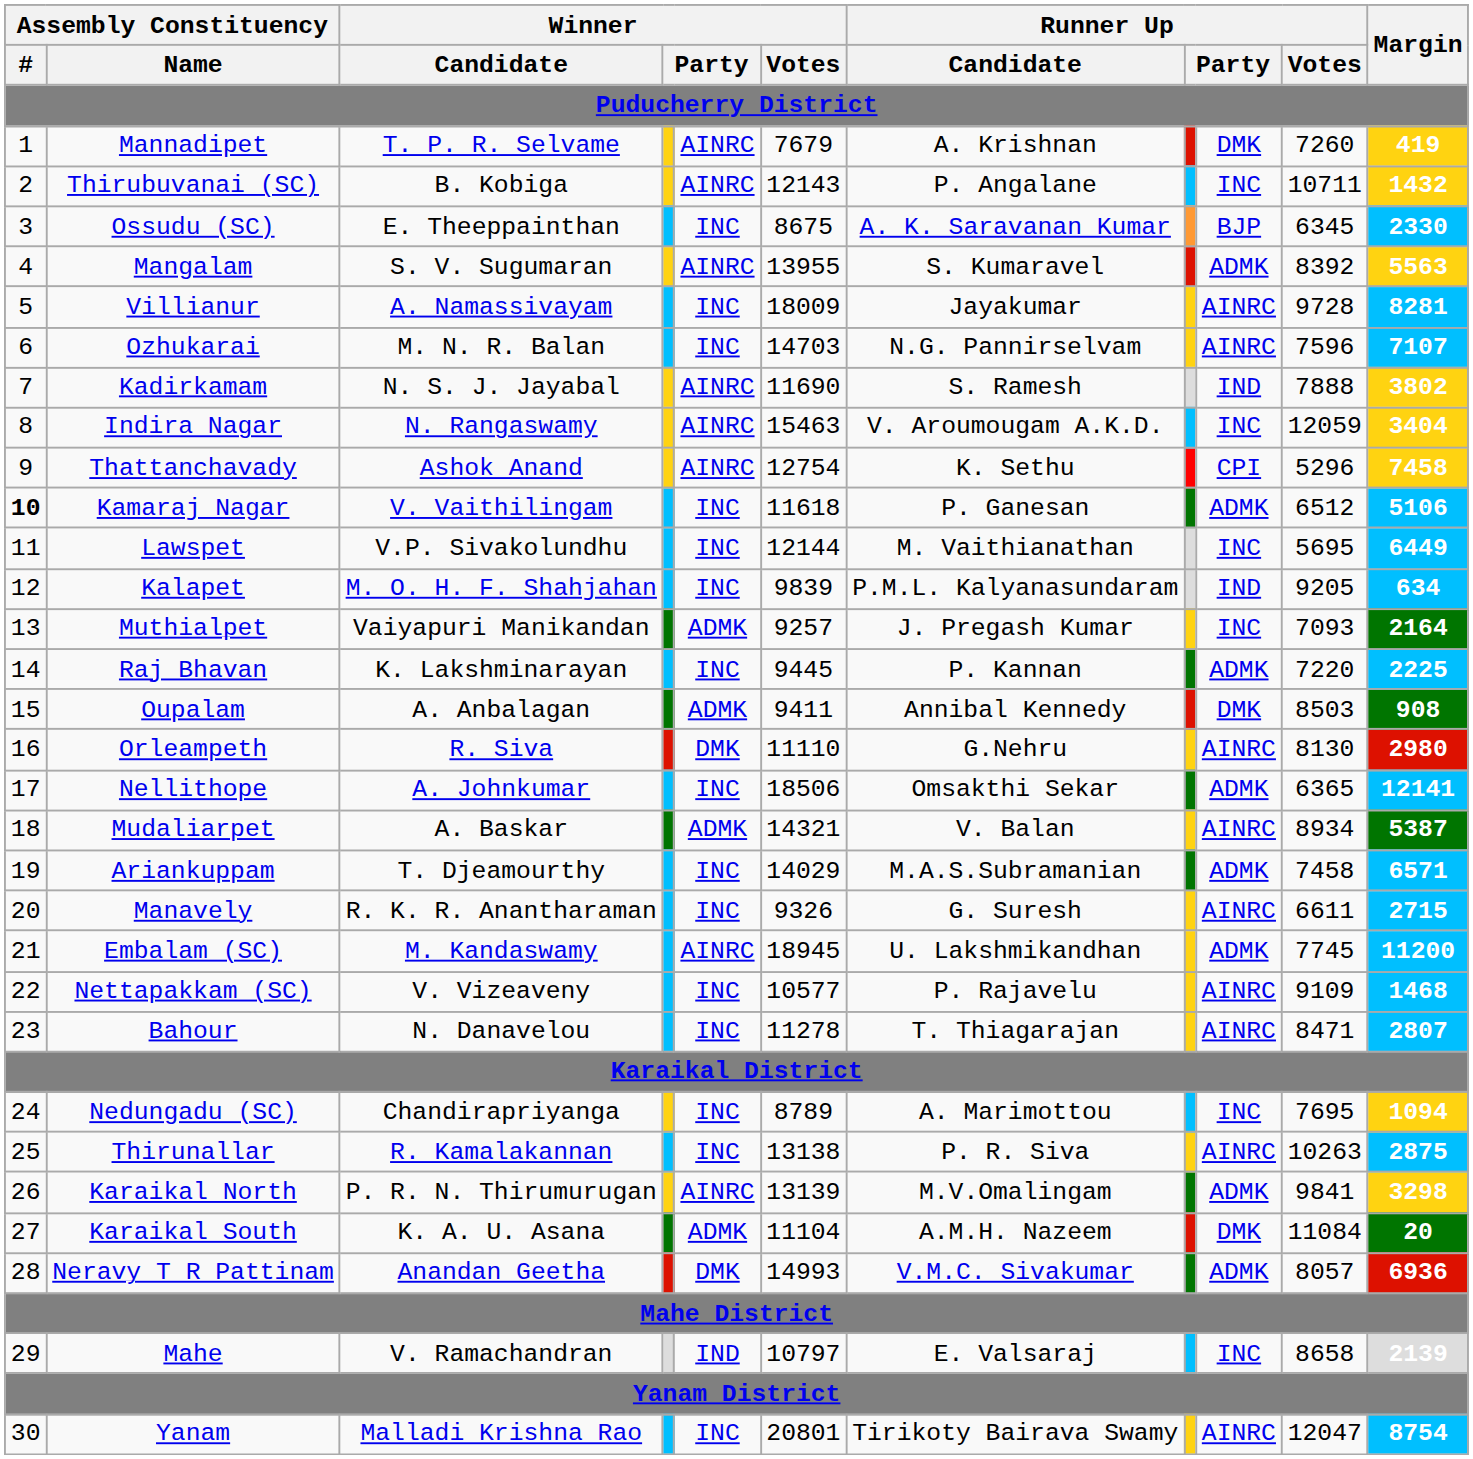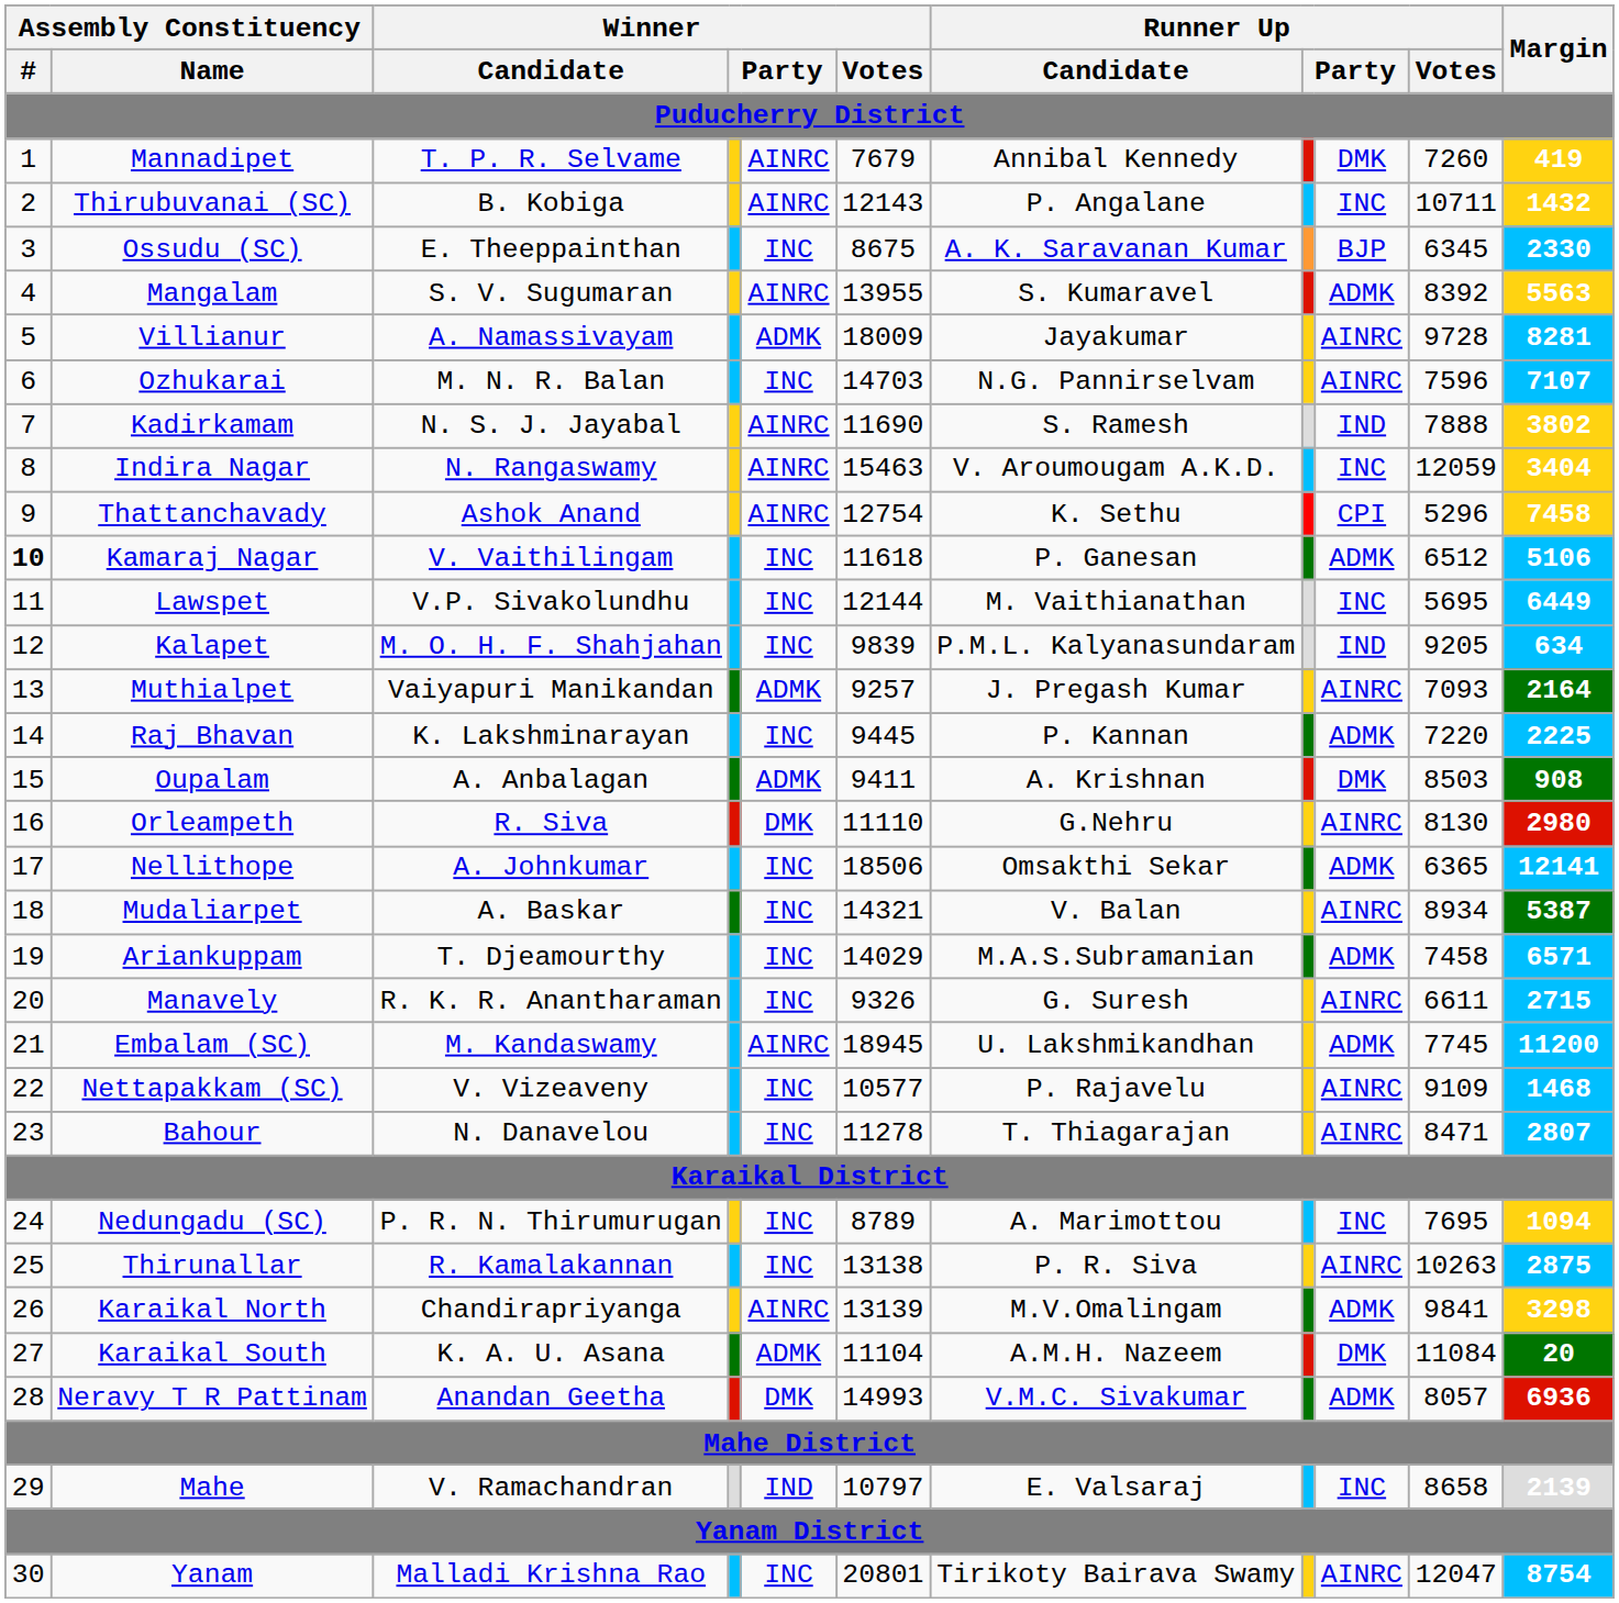 <table class="wikitable sortable" style="text-align:center;">
 <tr>
 <th colspan="2">Assembly Constituency</th>
 <th colspan="4">Winner</th>
 <th colspan="4">Runner Up</th>
 <th rowspan="2">Margin</th>
 </tr>
 <tr>
 <th>#</th>
 <th>Name</th>
 <th>Candidate</th>
 <th colspan="2">Party</th>
 <th>Votes</th>
 <th>Candidate</th>
 <th colspan="2">Party</th>
 <th>Votes</th>
 </tr>
 <tr>
 <td colspan="11" align="center" bgcolor="grey"><a href='#'><span><strong>Puducherry District</strong></span></a></td>
 </tr>
 <tr>
 <td>1</td>
 <td><a href='#'>Mannadipet</a></td>
 <td><a href='#'>T. P. R. Selvame</a></td>
 <td bgcolor=#FFD311></td>
 <td><a href='#'>AINRC</a></td>
 <td>7679</td>
-<td>A. Krishnan</td>
+<td>Annibal Kennedy</td>
 <td bgcolor=#DD1100></td>
 <td><a href='#'>DMK</a></td>
 <td>7260</td>
 <td style="background:#FFD311;color:white"><strong>419</strong></td>
 </tr>
 <tr>
 <td>2</td>
 <td><a href='#'>Thirubuvanai (SC)</a></td>
 <td>B. Kobiga</td>
 <td bgcolor=#FFD311></td>
 <td><a href='#'>AINRC</a></td>
 <td>12143</td>
 <td>P. Angalane</td>
 <td bgcolor=#00BFFF></td>
 <td><a href='#'>INC</a></td>
 <td>10711</td>
 <td style="background:#FFD311;color:white"><strong>1432</strong></td>
 </tr>
 <tr>
 <td>3</td>
 <td><a href='#'>Ossudu (SC)</a></td>
 <td>E. Theeppainthan</td>
 <td bgcolor=#00BFFF></td>
 <td><a href='#'>INC</a></td>
 <td>8675</td>
 <td><a href='#'>A. K. Saravanan Kumar</a></td>
 <td bgcolor=#FF9933></td>
 <td><a href='#'>BJP</a></td>
 <td>6345</td>
 <td style="background:#00BFFF;color:white"><strong>2330</strong></td>
 </tr>
 <tr>
 <td>4</td>
 <td><a href='#'>Mangalam</a></td>
 <td>S. V. Sugumaran</td>
 <td bgcolor=#FFD311></td>
 <td><a href='#'>AINRC</a></td>
 <td>13955</td>
 <td>S. Kumaravel</td>
 <td bgcolor=#DD1100></td>
 <td><a href='#'>ADMK</a></td>
 <td>8392</td>
 <td style="background:#FFD311;color:white"><strong>5563</strong></td>
 </tr>
 <tr>
 <td>5</td>
 <td><a href='#'>Villianur</a></td>
 <td><a href='#'>A. Namassivayam</a></td>
 <td bgcolor=#00BFFF></td>
-<td><a href='#'>INC</a></td>
+<td><a href='#'>ADMK</a></td>
 <td>18009</td>
 <td>Jayakumar</td>
 <td bgcolor=#FFD311></td>
 <td><a href='#'>AINRC</a></td>
 <td>9728</td>
 <td style="background:#00BFFF;color:white"><strong>8281</strong></td>
 </tr>
 <tr>
 <td>6</td>
 <td><a href='#'>Ozhukarai</a></td>
 <td>M. N. R. Balan</td>
 <td bgcolor=#00BFFF></td>
 <td><a href='#'>INC</a></td>
 <td>14703</td>
 <td>N.G. Pannirselvam</td>
 <td bgcolor=#FFD311></td>
 <td><a href='#'>AINRC</a></td>
 <td>7596</td>
 <td style="background:#00BFFF;color:white"><strong>7107</strong></td>
 </tr>
 <tr>
 <td>7</td>
 <td><a href='#'>Kadirkamam</a></td>
 <td>N. S. J. Jayabal</td>
 <td bgcolor=#FFD311></td>
 <td><a href='#'>AINRC</a></td>
 <td>11690</td>
 <td>S. Ramesh</td>
 <td bgcolor=#DDDDDD></td>
 <td><a href='#'>IND</a></td>
 <td>7888</td>
 <td style="background:#FFD311;color:white"><strong>3802</strong></td>
 </tr>
 <tr>
 <td>8</td>
 <td><a href='#'>Indira Nagar</a></td>
 <td><a href='#'>N. Rangaswamy</a></td>
 <td bgcolor=#FFD311></td>
 <td><a href='#'>AINRC</a></td>
 <td>15463</td>
 <td>V. Aroumougam A.K.D.</td>
 <td bgcolor=#00BFFF></td>
 <td><a href='#'>INC</a></td>
 <td>12059</td>
 <td style="background:#FFD311;color:white"><strong>3404</strong></td>
 </tr>
 <tr>
 <td>9</td>
 <td><a href='#'>Thattanchavady</a></td>
 <td><a href='#'>Ashok Anand</a></td>
 <td bgcolor=#FFD311></td>
 <td><a href='#'>AINRC</a></td>
 <td>12754</td>
 <td>K. Sethu</td>
 <td bgcolor=#FF0000></td>
 <td><a href='#'>CPI</a></td>
 <td>5296</td>
 <td style="background:#FFD311;color:white"><strong>7458</strong></td>
 </tr>
 <tr>
 <td><strong>10</strong></td>
 <td><a href='#'>Kamaraj Nagar</a></td>
 <td><a href='#'>V. Vaithilingam</a></td>
 <td bgcolor=#00BFFF></td>
 <td><a href='#'>INC</a></td>
 <td>11618</td>
 <td>P. Ganesan</td>
 <td bgcolor=#007500></td>
 <td><a href='#'>ADMK</a></td>
 <td>6512</td>
 <td style="background:#00BFFF;color:white"><strong>5106</strong></td>
 </tr>
 <tr>
 <td>11</td>
 <td><a href='#'>Lawspet</a></td>
 <td>V.P. Sivakolundhu</td>
 <td bgcolor=#00BFFF></td>
 <td><a href='#'>INC</a></td>
 <td>12144</td>
 <td>M. Vaithianathan</td>
 <td bgcolor=#DDDDDD></td>
 <td><a href='#'>INC</a></td>
 <td>5695</td>
 <td style="background:#00BFFF;color:white"><strong>6449</strong></td>
 </tr>
 <tr>
 <td>12</td>
 <td><a href='#'>Kalapet</a></td>
 <td><a href='#'>M. O. H. F. Shahjahan</a></td>
 <td bgcolor=#00BFFF></td>
 <td><a href='#'>INC</a></td>
 <td>9839</td>
 <td>P.M.L. Kalyanasundaram</td>
 <td bgcolor=#DDDDDD></td>
 <td><a href='#'>IND</a></td>
 <td>9205</td>
 <td style="background:#00BFFF;color:white"><strong>634</strong></td>
 </tr>
 <tr>
 <td>13</td>
 <td><a href='#'>Muthialpet</a></td>
 <td>Vaiyapuri Manikandan</td>
 <td bgcolor=#007500></td>
 <td><a href='#'>ADMK</a></td>
 <td>9257</td>
 <td>J. Pregash Kumar</td>
 <td bgcolor=#FFD311></td>
-<td><a href='#'>INC</a></td>
+<td><a href='#'>AINRC</a></td>
 <td>7093</td>
 <td style="background:#007500;color:white"><strong>2164</strong></td>
 </tr>
 <tr>
 <td>14</td>
 <td><a href='#'>Raj Bhavan</a></td>
 <td>K. Lakshminarayan</td>
 <td bgcolor=#00BFFF></td>
 <td><a href='#'>INC</a></td>
 <td>9445</td>
 <td>P. Kannan</td>
 <td bgcolor=#007500></td>
 <td><a href='#'>ADMK</a></td>
 <td>7220</td>
 <td style="background:#00BFFF;color:white"><strong>2225</strong></td>
 </tr>
 <tr>
 <td>15</td>
 <td><a href='#'>Oupalam</a></td>
 <td>A. Anbalagan</td>
 <td bgcolor=#007500></td>
 <td><a href='#'>ADMK</a></td>
 <td>9411</td>
-<td>Annibal Kennedy</td>
+<td>A. Krishnan</td>
 <td bgcolor=#DD1100></td>
 <td><a href='#'>DMK</a></td>
 <td>8503</td>
 <td style="background:#007500;color:white"><strong>908</strong></td>
 </tr>
 <tr>
 <td>16</td>
 <td><a href='#'>Orleampeth</a></td>
 <td><a href='#'>R. Siva</a></td>
 <td bgcolor=#DD1100></td>
 <td><a href='#'>DMK</a></td>
 <td>11110</td>
 <td>G.Nehru</td>
 <td bgcolor=#FFD311></td>
 <td><a href='#'>AINRC</a></td>
 <td>8130</td>
 <td style="background:#DD1100;color:white"><strong>2980</strong></td>
 </tr>
 <tr>
 <td>17</td>
 <td><a href='#'>Nellithope</a></td>
 <td><a href='#'>A. Johnkumar</a></td>
 <td bgcolor=#00BFFF></td>
 <td><a href='#'>INC</a></td>
 <td>18506</td>
 <td>Omsakthi Sekar</td>
 <td bgcolor=#007500></td>
 <td><a href='#'>ADMK</a></td>
 <td>6365</td>
 <td style="background:#00BFFF;color:white"><strong>12141</strong></td>
 </tr>
 <tr>
 <td>18</td>
 <td><a href='#'>Mudaliarpet</a></td>
 <td>A. Baskar</td>
 <td bgcolor=#007500></td>
-<td><a href='#'>ADMK</a></td>
+<td><a href='#'>INC</a></td>
 <td>14321</td>
 <td>V. Balan</td>
 <td bgcolor=#FFD311></td>
 <td><a href='#'>AINRC</a></td>
 <td>8934</td>
 <td style="background:#007500;color:white"><strong>5387</strong></td>
 </tr>
 <tr>
 <td>19</td>
 <td><a href='#'>Ariankuppam</a></td>
 <td>T. Djeamourthy</td>
 <td bgcolor=#00BFFF></td>
 <td><a href='#'>INC</a></td>
 <td>14029</td>
 <td>M.A.S.Subramanian</td>
 <td bgcolor=#007500></td>
 <td><a href='#'>ADMK</a></td>
 <td>7458</td>
 <td style="background:#00BFFF;color:white"><strong>6571</strong></td>
 </tr>
 <tr>
 <td>20</td>
 <td><a href='#'>Manavely</a></td>
 <td>R. K. R. Anantharaman</td>
 <td bgcolor=#00BFFF></td>
 <td><a href='#'>INC</a></td>
 <td>9326</td>
 <td>G. Suresh</td>
 <td bgcolor=#FFD311></td>
 <td><a href='#'>AINRC</a></td>
 <td>6611</td>
 <td style="background:#00BFFF;color:white"><strong>2715</strong></td>
 </tr>
 <tr>
 <td>21</td>
 <td><a href='#'>Embalam (SC)</a></td>
 <td><a href='#'>M. Kandaswamy</a></td>
 <td bgcolor=#00BFFF></td>
 <td><a href='#'>AINRC</a></td>
 <td>18945</td>
 <td>U. Lakshmikandhan</td>
 <td bgcolor=#FFD311></td>
 <td><a href='#'>ADMK</a></td>
 <td>7745</td>
 <td style="background:#00BFFF;color:white"><strong>11200</strong></td>
 </tr>
 <tr>
 <td>22</td>
 <td><a href='#'>Nettapakkam (SC)</a></td>
 <td>V. Vizeaveny</td>
 <td bgcolor=#00BFFF></td>
 <td><a href='#'>INC</a></td>
 <td>10577</td>
 <td>P. Rajavelu</td>
 <td bgcolor=#FFD311></td>
 <td><a href='#'>AINRC</a></td>
 <td>9109</td>
 <td style="background:#00BFFF;color:white"><strong>1468</strong></td>
 </tr>
 <tr>
 <td>23</td>
 <td><a href='#'>Bahour</a></td>
 <td>N. Danavelou</td>
 <td bgcolor=#00BFFF></td>
 <td><a href='#'>INC</a></td>
 <td>11278</td>
 <td>T. Thiagarajan</td>
 <td bgcolor=#FFD311></td>
 <td><a href='#'>AINRC</a></td>
 <td>8471</td>
 <td style="background:#00BFFF;color:white"><strong>2807</strong></td>
 </tr>
 <tr>
 <td colspan="11" align="center" bgcolor="grey"><a href='#'><span><strong>Karaikal District</strong></span></a></td>
 </tr>
 <tr>
 <td>24</td>
 <td><a href='#'>Nedungadu (SC)</a></td>
-<td>Chandirapriyanga</td>
+<td>P. R. N. Thirumurugan</td>
 <td bgcolor=#FFD311></td>
 <td><a href='#'>INC</a></td>
 <td>8789</td>
 <td>A. Marimottou</td>
 <td bgcolor=#00BFFF></td>
 <td><a href='#'>INC</a></td>
 <td>7695</td>
 <td style="background:#FFD311;color:white"><strong>1094</strong></td>
 </tr>
 <tr>
 <td>25</td>
 <td><a href='#'>Thirunallar</a></td>
 <td><a href='#'>R. Kamalakannan</a></td>
 <td bgcolor=#00BFFF></td>
 <td><a href='#'>INC</a></td>
 <td>13138</td>
 <td>P. R. Siva</td>
 <td bgcolor=#FFD311></td>
 <td><a href='#'>AINRC</a></td>
 <td>10263</td>
 <td style="background:#00BFFF;color:white"><strong>2875</strong></td>
 </tr>
 <tr>
 <td>26</td>
 <td><a href='#'>Karaikal North</a></td>
-<td>P. R. N. Thirumurugan</td>
+<td>Chandirapriyanga</td>
 <td bgcolor=#FFD311></td>
 <td><a href='#'>AINRC</a></td>
 <td>13139</td>
 <td>M.V.Omalingam</td>
 <td bgcolor=#007500></td>
 <td><a href='#'>ADMK</a></td>
 <td>9841</td>
 <td style="background:#FFD311;color:white"><strong>3298</strong></td>
 </tr>
 <tr>
 <td>27</td>
 <td><a href='#'>Karaikal South</a></td>
 <td>K. A. U. Asana</td>
 <td bgcolor=#007500></td>
 <td><a href='#'>ADMK</a></td>
 <td>11104</td>
 <td>A.M.H. Nazeem</td>
 <td bgcolor=#DD1100></td>
 <td><a href='#'>DMK</a></td>
 <td>11084</td>
 <td style="background:#007500;color:white"><strong>20</strong></td>
 </tr>
 <tr>
 <td>28</td>
 <td><a href='#'>Neravy T R Pattinam</a></td>
 <td><a href='#'>Anandan Geetha</a></td>
 <td bgcolor=#DD1100></td>
 <td><a href='#'>DMK</a></td>
 <td>14993</td>
 <td><a href='#'>V.M.C. Sivakumar</a></td>
 <td bgcolor=#007500></td>
 <td><a href='#'>ADMK</a></td>
 <td>8057</td>
 <td style="background:#DD1100;color:white"><strong>6936</strong></td>
 </tr>
 <tr>
 <td colspan="11" align="center" bgcolor="grey"><a href='#'><span><strong>Mahe District</strong></span></a></td>
 </tr>
 <tr>
 <td>29</td>
 <td><a href='#'>Mahe</a></td>
 <td>V. Ramachandran</td>
 <td bgcolor=#DDDDDD></td>
 <td><a href='#'>IND</a></td>
 <td>10797</td>
 <td>E. Valsaraj</td>
 <td bgcolor=#00BFFF></td>
 <td><a href='#'>INC</a></td>
 <td>8658</td>
 <td style="background:#DDDDDD;color:white"><strong>2139</strong></td>
 </tr>
 <tr>
 <td colspan="11" align="center" bgcolor="grey"><a href='#'><span><strong>Yanam District</strong></span></a></td>
 </tr>
 <tr>
 <td>30</td>
 <td><a href='#'>Yanam</a></td>
 <td><a href='#'>Malladi Krishna Rao</a></td>
 <td bgcolor=#00BFFF></td>
 <td><a href='#'>INC</a></td>
 <td>20801</td>
 <td>Tirikoty Bairava Swamy</td>
 <td bgcolor=#FFD311></td>
 <td><a href='#'>AINRC</a></td>
 <td>12047</td>
 <td style="background:#00BFFF;color:white"><strong>8754</strong></td>
 </tr>
 <tr>
 </tr>
 </table>
